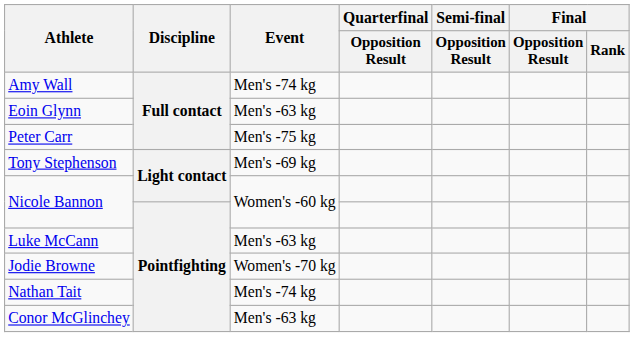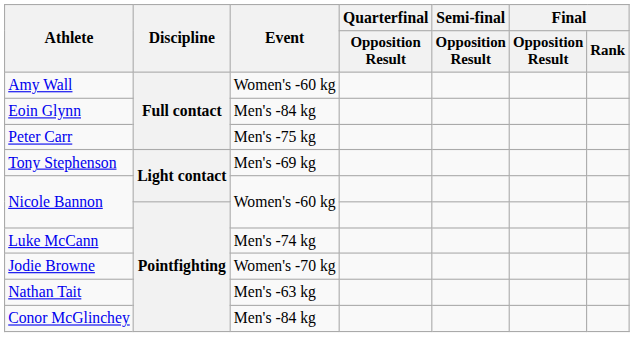 <table class="wikitable" style="font-size:90%;text-align:center">
 <tr>
 <th rowspan="2">Athlete</th>
 <th rowspan="2">Discipline</th>
 <th rowspan="2">Event</th>
 <th>Quarterfinal</th>
 <th>Semi-final</th>
 <th colspan="2">Final</th>
 </tr>
 <tr style="font-size:95%">
 <th>Opposition<br>Result</th>
 <th>Opposition<br>Result</th>
 <th>Opposition<br>Result</th>
 <th>Rank</th>
 </tr>
 <tr>
 <td align="left"><a href='#'>Amy Wall</a></td>
 <th rowspan="3">Full contact</th>
-<td align="left">Men's -74 kg</td>
+<td align="left">Women's -60 kg</td>
 <td></td>
 <td></td>
 <td></td>
 <td></td>
 </tr>
 <tr>
 <td align="left"><a href='#'>Eoin Glynn</a></td>
-<td align="left">Men's -63 kg</td>
+<td align="left">Men's -84 kg</td>
 <td></td>
 <td></td>
 <td></td>
 <td></td>
 </tr>
 <tr>
 <td align="left"><a href='#'>Peter Carr</a></td>
 <td align="left">Men's -75 kg</td>
 <td></td>
 <td></td>
 <td></td>
 <td></td>
 </tr>
 <tr>
 <td align="left"><a href='#'>Tony Stephenson</a></td>
 <th rowspan="2">Light contact</th>
 <td align="left">Men's -69 kg</td>
 <td></td>
 <td></td>
 <td></td>
 <td></td>
 </tr>
 <tr>
 <td align="left" rowspan="2"><a href='#'>Nicole Bannon</a></td>
 <td rowspan="2" align="left">Women's -60 kg</td>
 <td><br></td>
 <td></td>
 <td></td>
 <td></td>
 </tr>
 <tr>
 <th rowspan="5">Pointfighting</th>
 <td><br></td>
 <td></td>
 <td></td>
 <td></td>
 </tr>
 <tr>
 <td align="left"><a href='#'>Luke McCann</a></td>
-<td align="left">Men's -63 kg</td>
+<td align="left">Men's -74 kg</td>
 <td></td>
 <td></td>
 <td></td>
 <td></td>
 </tr>
 <tr>
 <td align="left"><a href='#'>Jodie Browne</a></td>
 <td align="left">Women's -70 kg</td>
 <td></td>
 <td></td>
 <td></td>
 <td></td>
 </tr>
 <tr>
 <td align="left"><a href='#'>Nathan Tait</a></td>
-<td align="left">Men's -74 kg</td>
+<td align="left">Men's -63 kg</td>
 <td></td>
 <td></td>
 <td></td>
 <td></td>
 </tr>
 <tr>
 <td align="left"><a href='#'>Conor McGlinchey</a></td>
-<td align="left">Men's -63 kg</td>
+<td align="left">Men's -84 kg</td>
 <td></td>
 <td></td>
 <td></td>
 <td></td>
 </tr>
 </table>
